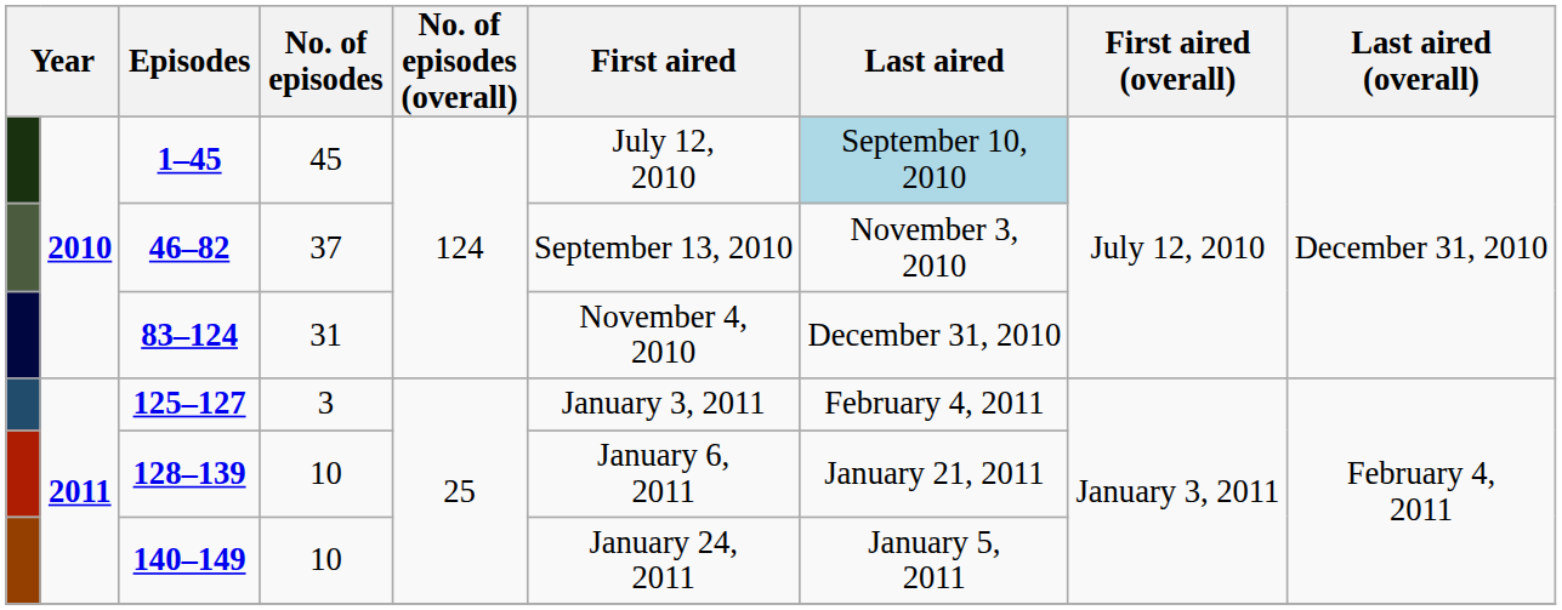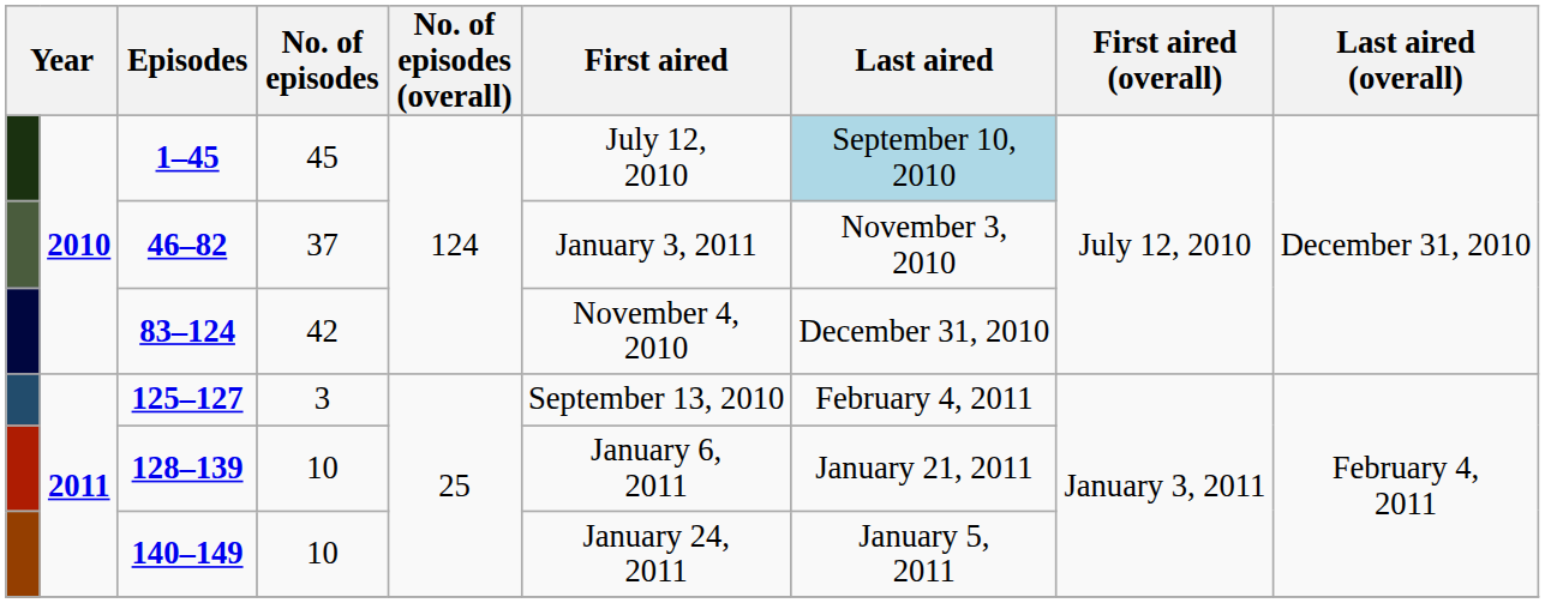 <table class="wikitable" style="text-align:center">
 <tr>
 <th style="padding:0 9px;" colspan="2">Year</th>
 <th style="padding:0 4px;">Episodes</th>
 <th style="padding:0 4px;">No. of <br>episodes</th>
 <th style="padding:0 4px;">No. of <br>episodes <br>(overall)</th>
 <th style="padding:0 4px;">First aired</th>
 <th style="padding:0 4px;">Last aired</th>
 <th style="padding:0 4px;">First aired<br>(overall)</th>
 <th style="padding:0 4px;">Last aired<br>(overall)</th>
 </tr>
 <tr>
 <td style="background:#1A3110;padding:0 8px;  "></td>
 <td rowspan="3"><strong><a href='#'>2010</a></strong></td>
 <td><strong><a href='#'>1–45</a></strong></td>
 <td>45</td>
 <td rowspan="3">124</td>
 <td>July 12,<br> 2010</td>
 <td style="background: lightblue;">September 10,<br> 2010</td>
 <td rowspan="3">July 12, 2010</td>
 <td rowspan="3">December 31, 2010</td>
 </tr>
 <tr>
 <td style="background:#4A5C3D  "></td>
 <td><strong><a href='#'>46–82</a></strong></td>
 <td>37</td>
-<td>September 13, 2010</td>
+<td>January 3, 2011</td>
 <td>November 3,<br> 2010</td>
 </tr>
 <tr>
 <td style="background:#00063F  "></td>
 <td><strong><a href='#'>83–124</a></strong></td>
-<td>31</td>
+<td>42</td>
 <td>November 4,<br> 2010</td>
 <td>December 31, 2010</td>
 </tr>
 <tr>
 <td style="background:#224c6c"></td>
 <td rowspan="3"><strong><a href='#'>2011</a></strong></td>
 <td><strong><a href='#'>125–127</a></strong></td>
 <td>3</td>
 <td rowspan="3">25</td>
-<td>January 3, 2011</td>
+<td>September 13, 2010</td>
 <td>February 4, 2011</td>
 <td rowspan="3">January 3, 2011</td>
 <td rowspan="3">February 4,<br> 2011</td>
 </tr>
 <tr>
 <td style="background: #AE1C02  "></td>
 <td><strong><a href='#'>128–139</a></strong></td>
 <td>10</td>
 <td>January 6,<br> 2011</td>
 <td>January 21, 2011</td>
 </tr>
 <tr>
 <td style="background:#943E00"></td>
 <td><strong><a href='#'>140–149</a></strong></td>
 <td>10</td>
 <td>January 24,<br> 2011</td>
 <td>January 5,<br> 2011</td>
 </tr>
 <tr>
 </tr>
 </table>
